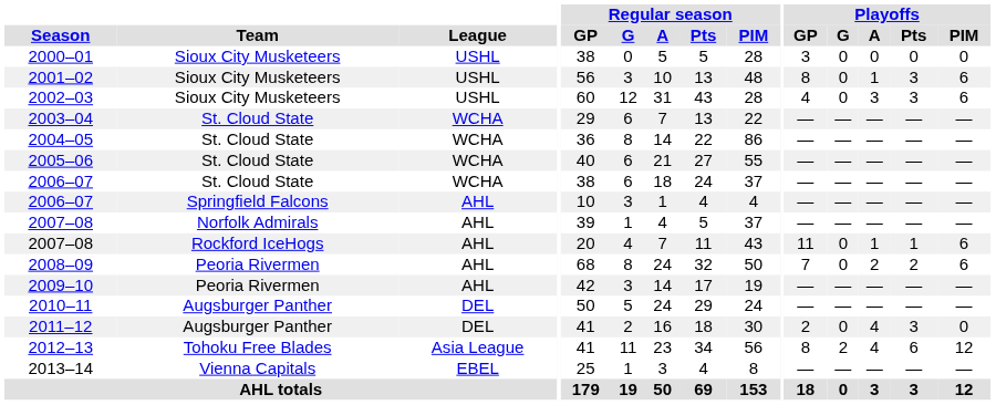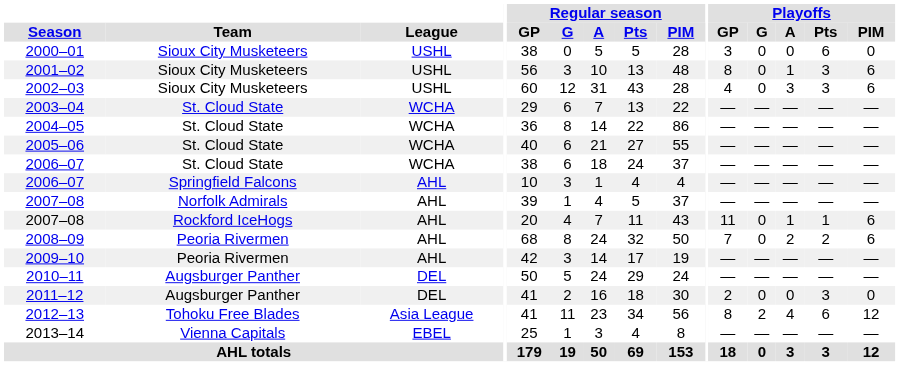 <table border="0" cellpadding="1" cellspacing="0" style="text-align:center; width:75%">
 <tr bgcolor="#e0e0e0">
 <th colspan="3" bgcolor="#ffffff"></th>
 <th rowspan="99" bgcolor="#ffffff"></th>
 <th colspan="5"><a href='#'>Regular season</a></th>
 <th rowspan="99" bgcolor="#ffffff"></th>
 <th colspan="5"><a href='#'>Playoffs</a></th>
 </tr>
 <tr bgcolor="#e0e0e0">
 <th><a href='#'>Season</a></th>
 <th>Team</th>
 <th>League</th>
 <th>GP</th>
 <th><a href='#'>G</a></th>
 <th><a href='#'>A</a></th>
 <th><a href='#'>Pts</a></th>
 <th><a href='#'>PIM</a></th>
 <th>GP</th>
 <th>G</th>
 <th>A</th>
 <th>Pts</th>
 <th>PIM</th>
 </tr>
 <tr ALIGN="center">
 <td><a href='#'>2000–01</a></td>
 <td><a href='#'>Sioux City Musketeers</a></td>
 <td><a href='#'>USHL</a></td>
 <td>38</td>
 <td>0</td>
 <td>5</td>
 <td>5</td>
 <td>28</td>
 <td>3</td>
 <td>0</td>
 <td>0</td>
-<td>0</td>
+<td>6</td>
 <td>0</td>
 </tr>
 <tr ALIGN="center" bgcolor="#f0f0f0">
 <td><a href='#'>2001–02</a></td>
 <td>Sioux City Musketeers</td>
 <td>USHL</td>
 <td>56</td>
 <td>3</td>
 <td>10</td>
 <td>13</td>
 <td>48</td>
 <td>8</td>
 <td>0</td>
 <td>1</td>
 <td>3</td>
 <td>6</td>
 </tr>
 <tr ALIGN="center">
 <td><a href='#'>2002–03</a></td>
 <td>Sioux City Musketeers</td>
 <td>USHL</td>
 <td>60</td>
 <td>12</td>
 <td>31</td>
 <td>43</td>
 <td>28</td>
 <td>4</td>
 <td>0</td>
 <td>3</td>
 <td>3</td>
 <td>6</td>
 </tr>
 <tr ALIGN="center" bgcolor="#f0f0f0">
 <td><a href='#'>2003–04</a></td>
 <td><a href='#'>St. Cloud State</a></td>
 <td><a href='#'>WCHA</a></td>
 <td>29</td>
 <td>6</td>
 <td>7</td>
 <td>13</td>
 <td>22</td>
 <td>—</td>
 <td>—</td>
 <td>—</td>
 <td>—</td>
 <td>—</td>
 </tr>
 <tr ALIGN="center">
 <td><a href='#'>2004–05</a></td>
 <td>St. Cloud State</td>
 <td>WCHA</td>
 <td>36</td>
 <td>8</td>
 <td>14</td>
 <td>22</td>
 <td>86</td>
 <td>—</td>
 <td>—</td>
 <td>—</td>
 <td>—</td>
 <td>—</td>
 </tr>
 <tr ALIGN="center" bgcolor="#f0f0f0">
 <td><a href='#'>2005–06</a></td>
 <td>St. Cloud State</td>
 <td>WCHA</td>
 <td>40</td>
 <td>6</td>
 <td>21</td>
 <td>27</td>
 <td>55</td>
 <td>—</td>
 <td>—</td>
 <td>—</td>
 <td>—</td>
 <td>—</td>
 </tr>
 <tr ALIGN="center">
 <td><a href='#'>2006–07</a></td>
 <td>St. Cloud State</td>
 <td>WCHA</td>
 <td>38</td>
 <td>6</td>
 <td>18</td>
 <td>24</td>
 <td>37</td>
 <td>—</td>
 <td>—</td>
 <td>—</td>
 <td>—</td>
 <td>—</td>
 </tr>
 <tr ALIGN="center" bgcolor="#f0f0f0">
 <td><a href='#'>2006–07</a></td>
 <td><a href='#'>Springfield Falcons</a></td>
 <td><a href='#'>AHL</a></td>
 <td>10</td>
 <td>3</td>
 <td>1</td>
 <td>4</td>
 <td>4</td>
 <td>—</td>
 <td>—</td>
 <td>—</td>
 <td>—</td>
 <td>—</td>
 </tr>
 <tr ALIGN="center">
 <td><a href='#'>2007–08</a></td>
 <td><a href='#'>Norfolk Admirals</a></td>
 <td>AHL</td>
 <td>39</td>
 <td>1</td>
 <td>4</td>
 <td>5</td>
 <td>37</td>
 <td>—</td>
 <td>—</td>
 <td>—</td>
 <td>—</td>
 <td>—</td>
 </tr>
 <tr ALIGN="center" bgcolor="#f0f0f0">
 <td>2007–08</td>
 <td><a href='#'>Rockford IceHogs</a></td>
 <td>AHL</td>
 <td>20</td>
 <td>4</td>
 <td>7</td>
 <td>11</td>
 <td>43</td>
 <td>11</td>
 <td>0</td>
 <td>1</td>
 <td>1</td>
 <td>6</td>
 </tr>
 <tr ALIGN="center">
 <td><a href='#'>2008–09</a></td>
 <td><a href='#'>Peoria Rivermen</a></td>
 <td>AHL</td>
 <td>68</td>
 <td>8</td>
 <td>24</td>
 <td>32</td>
 <td>50</td>
 <td>7</td>
 <td>0</td>
 <td>2</td>
 <td>2</td>
 <td>6</td>
 </tr>
 <tr ALIGN="center" bgcolor="#f0f0f0">
 <td><a href='#'>2009–10</a></td>
 <td>Peoria Rivermen</td>
 <td>AHL</td>
 <td>42</td>
 <td>3</td>
 <td>14</td>
 <td>17</td>
 <td>19</td>
 <td>—</td>
 <td>—</td>
 <td>—</td>
 <td>—</td>
 <td>—</td>
 </tr>
 <tr ALIGN="center">
 <td><a href='#'>2010–11</a></td>
 <td><a href='#'>Augsburger Panther</a></td>
 <td><a href='#'>DEL</a></td>
 <td>50</td>
 <td>5</td>
 <td>24</td>
 <td>29</td>
 <td>24</td>
 <td>—</td>
 <td>—</td>
 <td>—</td>
 <td>—</td>
 <td>—</td>
 </tr>
 <tr ALIGN="center" bgcolor="#f0f0f0">
 <td><a href='#'>2011–12</a></td>
 <td>Augsburger Panther</td>
 <td>DEL</td>
 <td>41</td>
 <td>2</td>
 <td>16</td>
 <td>18</td>
 <td>30</td>
 <td>2</td>
 <td>0</td>
-<td>4</td>
+<td>0</td>
 <td>3</td>
 <td>0</td>
 </tr>
 <tr ALIGN="center">
 <td><a href='#'>2012–13</a></td>
 <td><a href='#'>Tohoku Free Blades</a></td>
 <td><a href='#'>Asia League</a></td>
 <td>41</td>
 <td>11</td>
 <td>23</td>
 <td>34</td>
 <td>56</td>
 <td>8</td>
 <td>2</td>
 <td>4</td>
 <td>6</td>
 <td>12</td>
 </tr>
 <tr>
 </tr>
 <tr ALIGN="center">
 <td>2013–14</td>
 <td><a href='#'>Vienna Capitals</a></td>
 <td><a href='#'>EBEL</a></td>
 <td>25</td>
 <td>1</td>
 <td>3</td>
 <td>4</td>
 <td>8</td>
 <td>—</td>
 <td>—</td>
 <td>—</td>
 <td>—</td>
 <td>—</td>
 </tr>
 <tr>
 </tr>
 <tr bgcolor="#e0e0e0">
 <th colspan="3">AHL totals</th>
 <th>179</th>
 <th>19</th>
 <th>50</th>
 <th>69</th>
 <th>153</th>
 <th>18</th>
 <th>0</th>
 <th>3</th>
 <th>3</th>
 <th>12</th>
 </tr>
 </table>
